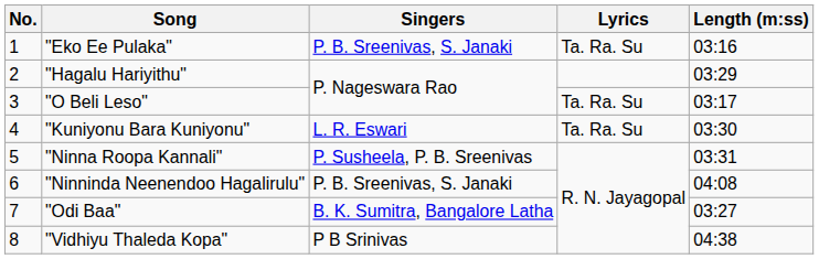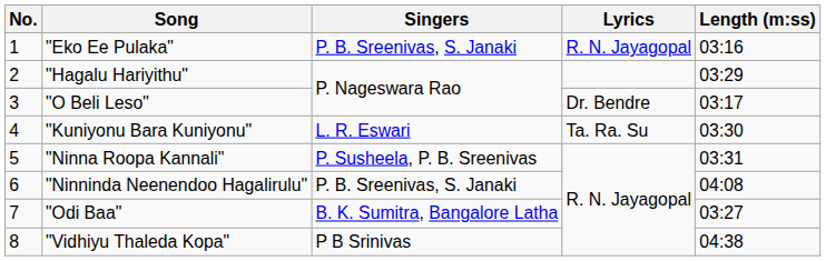 <table class="wikitable" style="font-size:95%;">
 <tr>
 <th>No.</th>
 <th>Song</th>
 <th>Singers</th>
 <th>Lyrics</th>
 <th>Length (m:ss)</th>
 </tr>
 <tr>
 <td>1</td>
 <td>"Eko Ee Pulaka"</td>
 <td><a href='#'>P. B. Sreenivas</a>, <a href='#'>S. Janaki</a></td>
-<td>Ta. Ra. Su</td>
+<td><a href='#'>R. N. Jayagopal</a></td>
 <td>03:16</td>
 </tr>
 <tr>
 <td>2</td>
 <td>"Hagalu Hariyithu"</td>
 <td rowspan=2>P. Nageswara Rao</td>
 <td></td>
 <td>03:29</td>
 </tr>
 <tr>
 <td>3</td>
 <td>"O Beli Leso"</td>
-<td>Ta. Ra. Su</td>
+<td>Dr. Bendre</td>
 <td>03:17</td>
 </tr>
 <tr>
 <td>4</td>
 <td>"Kuniyonu Bara Kuniyonu"</td>
 <td><a href='#'>L. R. Eswari</a></td>
 <td>Ta. Ra. Su</td>
 <td>03:30</td>
 </tr>
 <tr>
 <td>5</td>
 <td>"Ninna Roopa Kannali"</td>
 <td><a href='#'>P. Susheela</a>, P. B. Sreenivas</td>
 <td rowspan=4>R. N. Jayagopal</td>
 <td>03:31</td>
 </tr>
 <tr>
 <td>6</td>
 <td>"Ninninda Neenendoo Hagalirulu"</td>
 <td>P. B. Sreenivas, S. Janaki</td>
 <td>04:08</td>
 </tr>
 <tr>
 <td>7</td>
 <td>"Odi Baa"</td>
 <td><a href='#'>B. K. Sumitra</a>, <a href='#'>Bangalore Latha</a></td>
 <td>03:27</td>
 </tr>
 <tr>
 <td>8</td>
 <td>"Vidhiyu Thaleda Kopa"</td>
 <td>P B Srinivas</td>
 <td>04:38</td>
 </tr>
 </table>
